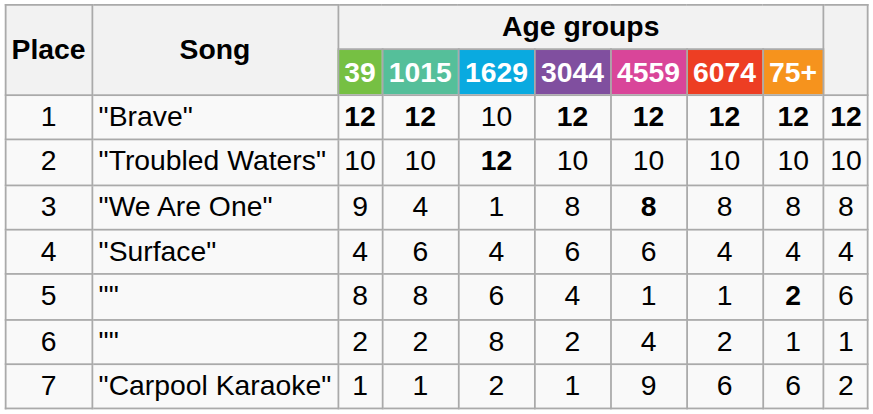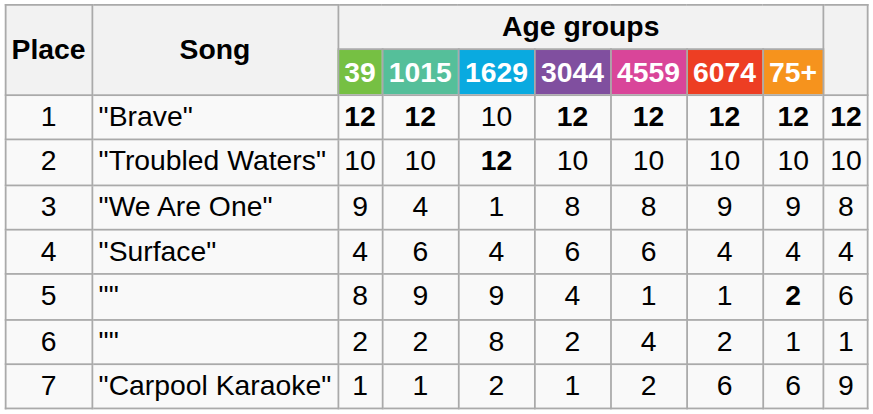 <table class="wikitable" style="margin: 1em auto 1em auto; text-align:center;">
 <tr>
 <th rowspan="2">Place</th>
 <th rowspan="2">Song</th>
 <th colspan="7">Age groups</th>
 <th rowspan="2"></th>
 </tr>
 <tr>
 <th style="background:#76C043;color:white;">39</th>
 <th style="background:#55BF9A;color:white;">1015</th>
 <th style="background:#09AAE0;color:white;">1629</th>
 <th style="background:#804F9F;color:white;">3044</th>
 <th style="background:#D94599;color:white;">4559</th>
 <th style="background:#ED3E23;color:white;">6074</th>
 <th style="background:#F6931D;color:white;">75+</th>
 </tr>
 <tr>
 <td>1</td>
 <td style="text-align:left;">"Brave"</td>
 <td><strong>12</strong></td>
 <td><strong>12</strong></td>
 <td>10</td>
 <td><strong>12</strong></td>
 <td><strong>12</strong></td>
 <td><strong>12</strong></td>
 <td><strong>12</strong></td>
 <td><strong>12</strong></td>
 </tr>
 <tr>
 <td>2</td>
 <td style="text-align:left;">"Troubled Waters"</td>
 <td>10</td>
 <td>10</td>
 <td><strong>12</strong></td>
 <td>10</td>
 <td>10</td>
 <td>10</td>
 <td>10</td>
 <td>10</td>
 </tr>
 <tr>
 <td>3</td>
 <td style="text-align:left;">"We Are One"</td>
 <td>9</td>
 <td>4</td>
 <td>1</td>
 <td>8</td>
-<td><strong>8</strong></td>
 <td>8</td>
-<td>8</td>
+<td>9</td>
+<td>9</td>
 <td>8</td>
 </tr>
 <tr>
 <td>4</td>
 <td style="text-align:left;">"Surface"</td>
 <td>4</td>
 <td>6</td>
 <td>4</td>
 <td>6</td>
 <td>6</td>
 <td>4</td>
 <td>4</td>
 <td>4</td>
 </tr>
 <tr>
 <td>5</td>
 <td style="text-align:left;">""</td>
 <td>8</td>
-<td>8</td>
-<td>6</td>
+<td>9</td>
+<td>9</td>
 <td>4</td>
 <td>1</td>
 <td>1</td>
 <td><strong>2</strong></td>
 <td>6</td>
 </tr>
 <tr>
 <td>6</td>
 <td style="text-align:left;">""</td>
 <td>2</td>
 <td>2</td>
 <td>8</td>
 <td>2</td>
 <td>4</td>
 <td>2</td>
 <td>1</td>
 <td>1</td>
 </tr>
 <tr>
 <td>7</td>
 <td style="text-align:left;">"Carpool Karaoke"</td>
 <td>1</td>
 <td>1</td>
 <td>2</td>
 <td>1</td>
-<td>9</td>
+<td>2</td>
 <td>6</td>
 <td>6</td>
-<td>2</td>
+<td>9</td>
 </tr>
 </table>
